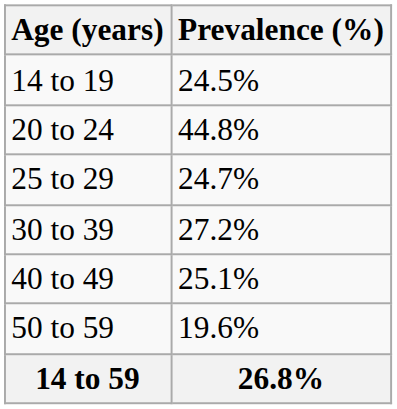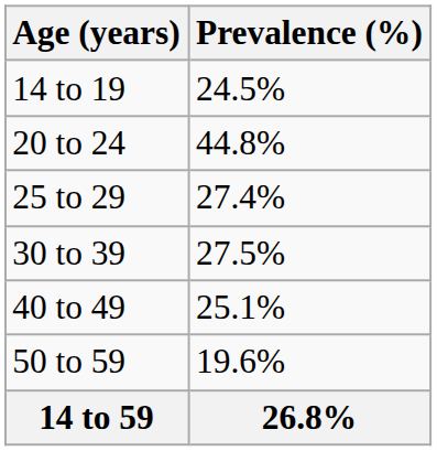 <table class="wikitable sortable" style="float:right;">
 <tr>
 <th>Age (years)</th>
 <th>Prevalence (%)</th>
 </tr>
 <tr>
 <td>14 to 19</td>
 <td>24.5%</td>
 </tr>
 <tr>
 <td>20 to 24</td>
 <td>44.8%</td>
 </tr>
 <tr>
 <td>25 to 29</td>
-<td>24.7%</td>
+<td>27.4%</td>
 </tr>
 <tr>
 <td>30 to 39</td>
-<td>27.2%</td>
+<td>27.5%</td>
 </tr>
 <tr>
 <td>40 to 49</td>
 <td>25.1%</td>
 </tr>
 <tr>
 <td>50 to 59</td>
 <td>19.6%</td>
 </tr>
 <tr class="sortbottom">
 <th>14 to 59</th>
 <th>26.8%</th>
 </tr>
 </table>
